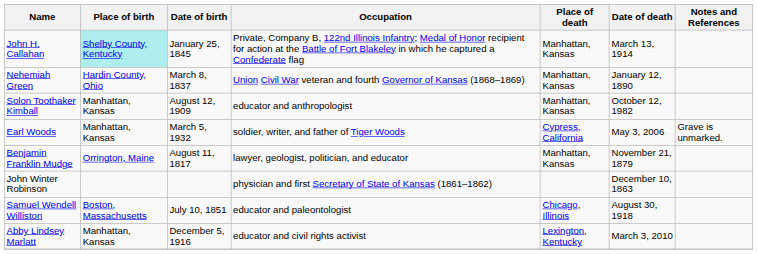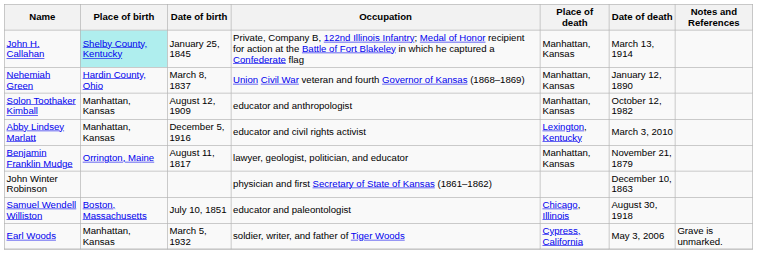 <table class="wikitable">
 <tr>
 <th>Name</th>
 <th>Place of birth</th>
 <th>Date of birth</th>
 <th>Occupation</th>
 <th>Place of death</th>
 <th>Date of death</th>
 <th>Notes and References</th>
 </tr>
 <tr>
 <td><a href='#'>John H. Callahan</a></td>
 <td style="background: paleturquoise;"><a href='#'>Shelby County, Kentucky</a></td>
 <td>January 25, 1845</td>
 <td>Private, Company B, <a href='#'>122nd Illinois Infantry</a>; <a href='#'>Medal of Honor</a> recipient for action at the <a href='#'>Battle of Fort Blakeley</a> in which he captured a <a href='#'>Confederate</a> flag</td>
 <td>Manhattan, Kansas</td>
 <td>March 13, 1914</td>
 <td></td>
 </tr>
 <tr>
 <td><a href='#'>Nehemiah Green</a></td>
 <td><a href='#'>Hardin County, Ohio</a></td>
 <td>March 8, 1837</td>
 <td><a href='#'>Union</a> <a href='#'>Civil War</a> veteran and fourth <a href='#'>Governor of Kansas</a> (1868–1869)</td>
 <td>Manhattan, Kansas</td>
 <td>January 12, 1890</td>
 <td></td>
 </tr>
 <tr>
 <td><a href='#'>Solon Toothaker Kimball</a></td>
 <td>Manhattan, Kansas</td>
 <td>August 12, 1909</td>
 <td>educator and anthropologist</td>
 <td>Manhattan, Kansas</td>
 <td>October 12, 1982</td>
 <td></td>
 </tr>
 <tr>
-<td><a href='#'>Earl Woods</a></td>
+<td><a href='#'>Abby Lindsey Marlatt</a></td>
 <td>Manhattan, Kansas</td>
-<td>March 5, 1932</td>
-<td>soldier, writer, and father of <a href='#'>Tiger Woods</a></td>
-<td><a href='#'>Cypress, California</a></td>
-<td>May 3, 2006</td>
-<td>Grave is unmarked.</td>
+<td>December 5, 1916</td>
+<td>educator and civil rights activist</td>
+<td><a href='#'>Lexington</a>, <a href='#'>Kentucky</a></td>
+<td>March 3, 2010</td>
+<td></td>
 </tr>
 <tr>
 <td><a href='#'>Benjamin Franklin Mudge</a></td>
 <td><a href='#'>Orrington, Maine</a></td>
 <td>August 11, 1817</td>
 <td>lawyer, geologist, politician, and educator</td>
 <td>Manhattan, Kansas</td>
 <td>November 21, 1879</td>
 <td></td>
 </tr>
 <tr>
 <td>John Winter Robinson</td>
 <td></td>
 <td></td>
 <td>physician and first <a href='#'>Secretary of State of Kansas</a> (1861–1862)</td>
 <td></td>
 <td>December 10, 1863</td>
 <td></td>
 </tr>
 <tr>
 <td><a href='#'>Samuel Wendell Williston</a></td>
 <td><a href='#'>Boston, Massachusetts</a></td>
 <td>July 10, 1851</td>
 <td>educator and paleontologist</td>
 <td><a href='#'>Chicago</a>, <a href='#'>Illinois</a></td>
 <td>August 30, 1918</td>
 <td></td>
 </tr>
 <tr>
-<td><a href='#'>Abby Lindsey Marlatt</a></td>
+<td><a href='#'>Earl Woods</a></td>
 <td>Manhattan, Kansas</td>
-<td>December 5, 1916</td>
-<td>educator and civil rights activist</td>
-<td><a href='#'>Lexington</a>, <a href='#'>Kentucky</a></td>
-<td>March 3, 2010</td>
-<td></td>
+<td>March 5, 1932</td>
+<td>soldier, writer, and father of <a href='#'>Tiger Woods</a></td>
+<td><a href='#'>Cypress, California</a></td>
+<td>May 3, 2006</td>
+<td>Grave is unmarked.</td>
 </tr>
 <tr>
 </tr>
 </table>
